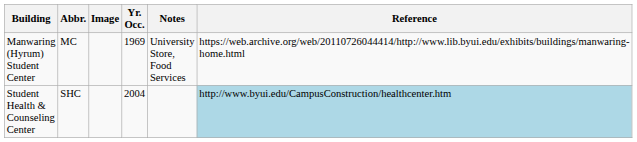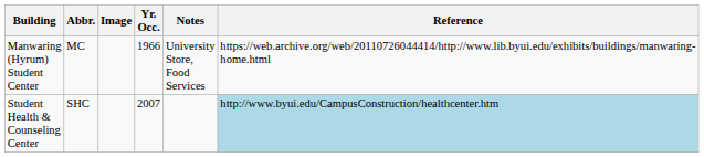 <table class="wikitable sortable" style="width:100%;">
 <tr>
 <th width="200">Building</th>
 <th width="50">Abbr.</th>
 <th width="200" class="unsortable">Image</th>
 <th width="75">Yr. Occ.</th>
 <th class="unsortable">Notes</th>
 <th width="200" class="unsortable">Reference</th>
 </tr>
 <tr valign="top">
 <td>Manwaring (Hyrum) Student Center</td>
 <td>MC</td>
 <td></td>
-<td>1969</td>
+<td>1966</td>
 <td>University Store, Food Services</td>
 <td>https://web.archive.org/web/20110726044414/http://www.lib.byui.edu/exhibits/buildings/manwaring-home.html</td>
 </tr>
 <tr valign="top">
 <td>Student Health & Counseling Center</td>
 <td>SHC</td>
 <td></td>
-<td>2004</td>
+<td>2007</td>
 <td></td>
 <td style="background: lightblue;">http://www.byui.edu/CampusConstruction/healthcenter.htm</td>
 </tr>
 </table>
